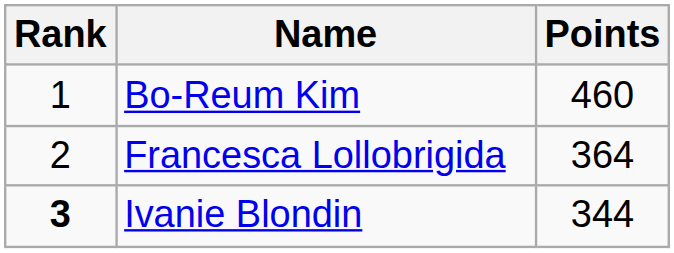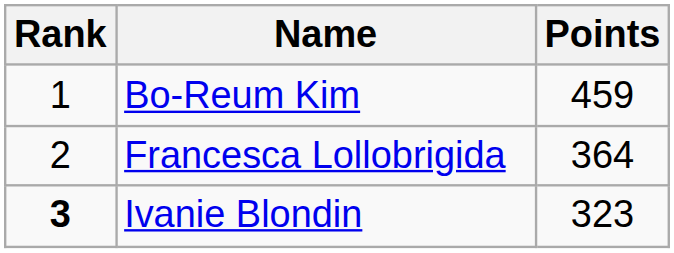 <table class="wikitable" border="1">
 <tr>
 <th width=30>Rank</th>
 <th width=170>Name</th>
 <th width=25>Points</th>
 </tr>
 <tr align="center">
 <td>1</td>
 <td align="left"> <a href='#'>Bo-Reum Kim</a></td>
-<td>460</td>
+<td>459</td>
 </tr>
 <tr align="center">
 <td>2</td>
 <td align="left"> <a href='#'>Francesca Lollobrigida</a></td>
 <td>364</td>
 </tr>
 <tr align="center">
 <td><strong>3</strong></td>
 <td align="left"> <a href='#'>Ivanie Blondin</a></td>
-<td>344</td>
+<td>323</td>
 </tr>
 </table>
